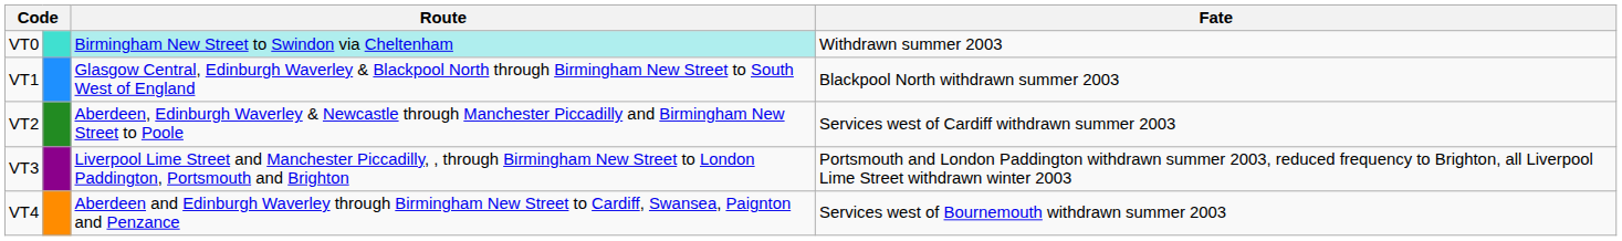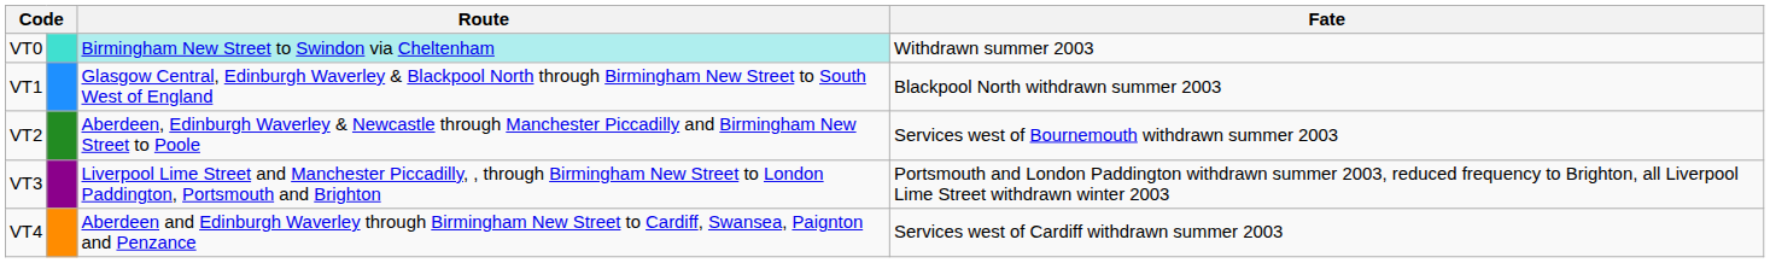 <table class="wikitable">
 <tr>
 <th colspan="2">Code</th>
 <th>Route</th>
 <th>Fate</th>
 </tr>
 <tr>
 <td>VT0</td>
 <td style="background:Turquoise; width:20px;"></td>
 <td style="background: paleturquoise;"><a href='#'>Birmingham New Street</a> to <a href='#'>Swindon</a> via <a href='#'>Cheltenham</a></td>
 <td>Withdrawn summer 2003</td>
 </tr>
 <tr>
 <td>VT1</td>
 <td style="background:DodgerBlue; width:20px;"></td>
 <td><a href='#'>Glasgow Central</a>, <a href='#'>Edinburgh Waverley</a> & <a href='#'>Blackpool North</a> through <a href='#'>Birmingham New Street</a> to <a href='#'>South West of England</a></td>
 <td>Blackpool North withdrawn summer 2003</td>
 </tr>
 <tr>
 <td>VT2</td>
 <td style="background:#228b22; width:20px;"></td>
 <td><a href='#'>Aberdeen</a>, <a href='#'>Edinburgh Waverley</a> & <a href='#'>Newcastle</a> through <a href='#'>Manchester Piccadilly</a> and <a href='#'>Birmingham New Street</a> to <a href='#'>Poole</a></td>
-<td>Services west of Cardiff withdrawn summer 2003</td>
+<td>Services west of <a href='#'>Bournemouth</a> withdrawn summer 2003</td>
 </tr>
 <tr>
 <td>VT3</td>
 <td style="background:DarkMagenta; width:20px;"></td>
 <td><a href='#'>Liverpool Lime Street</a> and <a href='#'>Manchester Piccadilly</a>, , through <a href='#'>Birmingham New Street</a> to <a href='#'>London Paddington</a>, <a href='#'>Portsmouth</a> and <a href='#'>Brighton</a></td>
 <td>Portsmouth and London Paddington withdrawn summer 2003, reduced frequency to Brighton, all Liverpool Lime Street withdrawn winter 2003</td>
 </tr>
 <tr>
 <td>VT4</td>
 <td style="background:#ff8c00; width:20px;"></td>
 <td><a href='#'>Aberdeen</a> and <a href='#'>Edinburgh Waverley</a> through <a href='#'>Birmingham New Street</a> to <a href='#'>Cardiff</a>, <a href='#'>Swansea</a>, <a href='#'>Paignton</a> and <a href='#'>Penzance</a></td>
-<td>Services west of <a href='#'>Bournemouth</a> withdrawn summer 2003</td>
+<td>Services west of Cardiff withdrawn summer 2003</td>
 </tr>
 </table>
